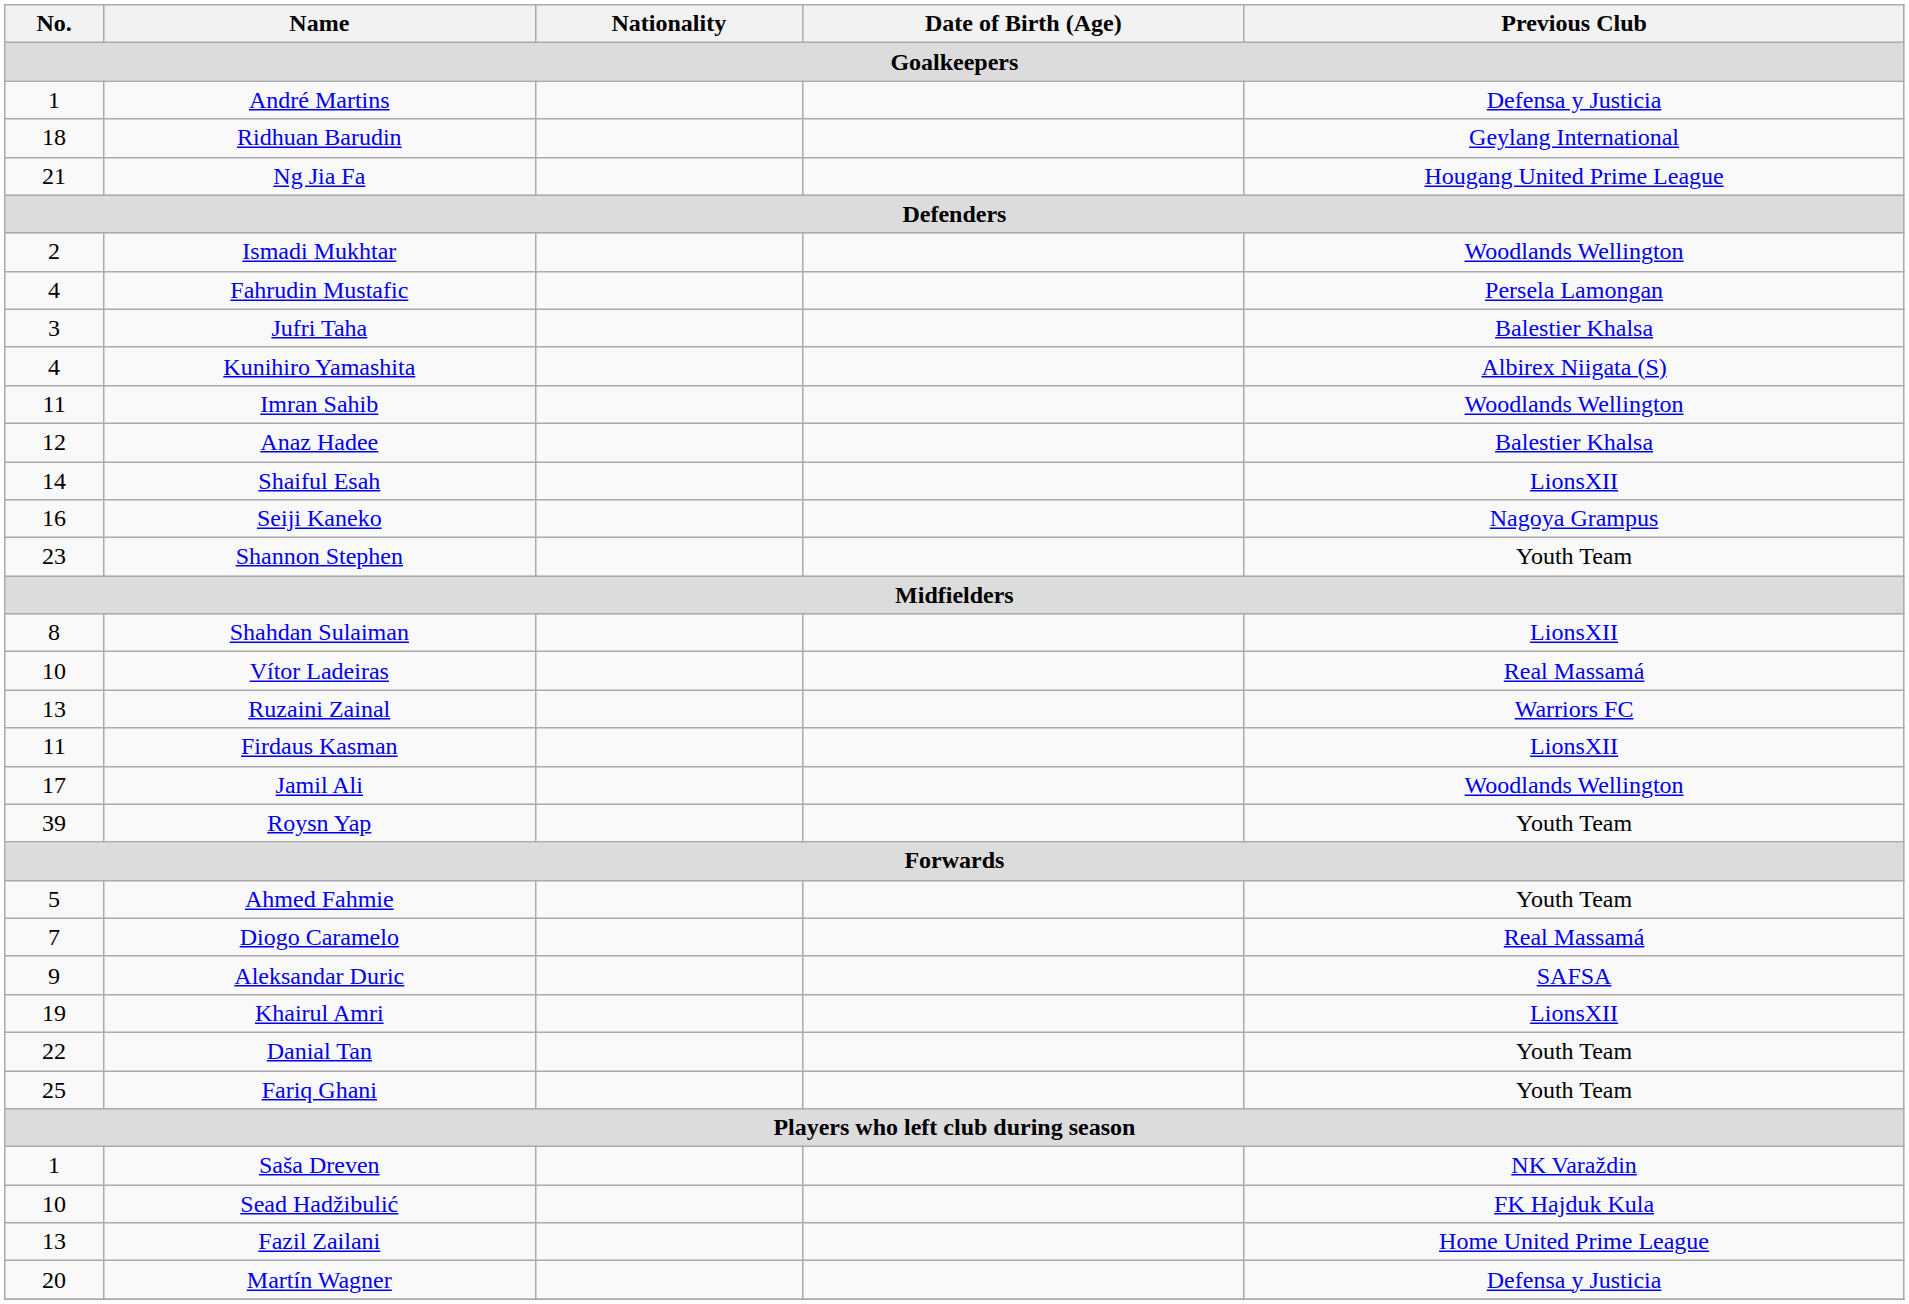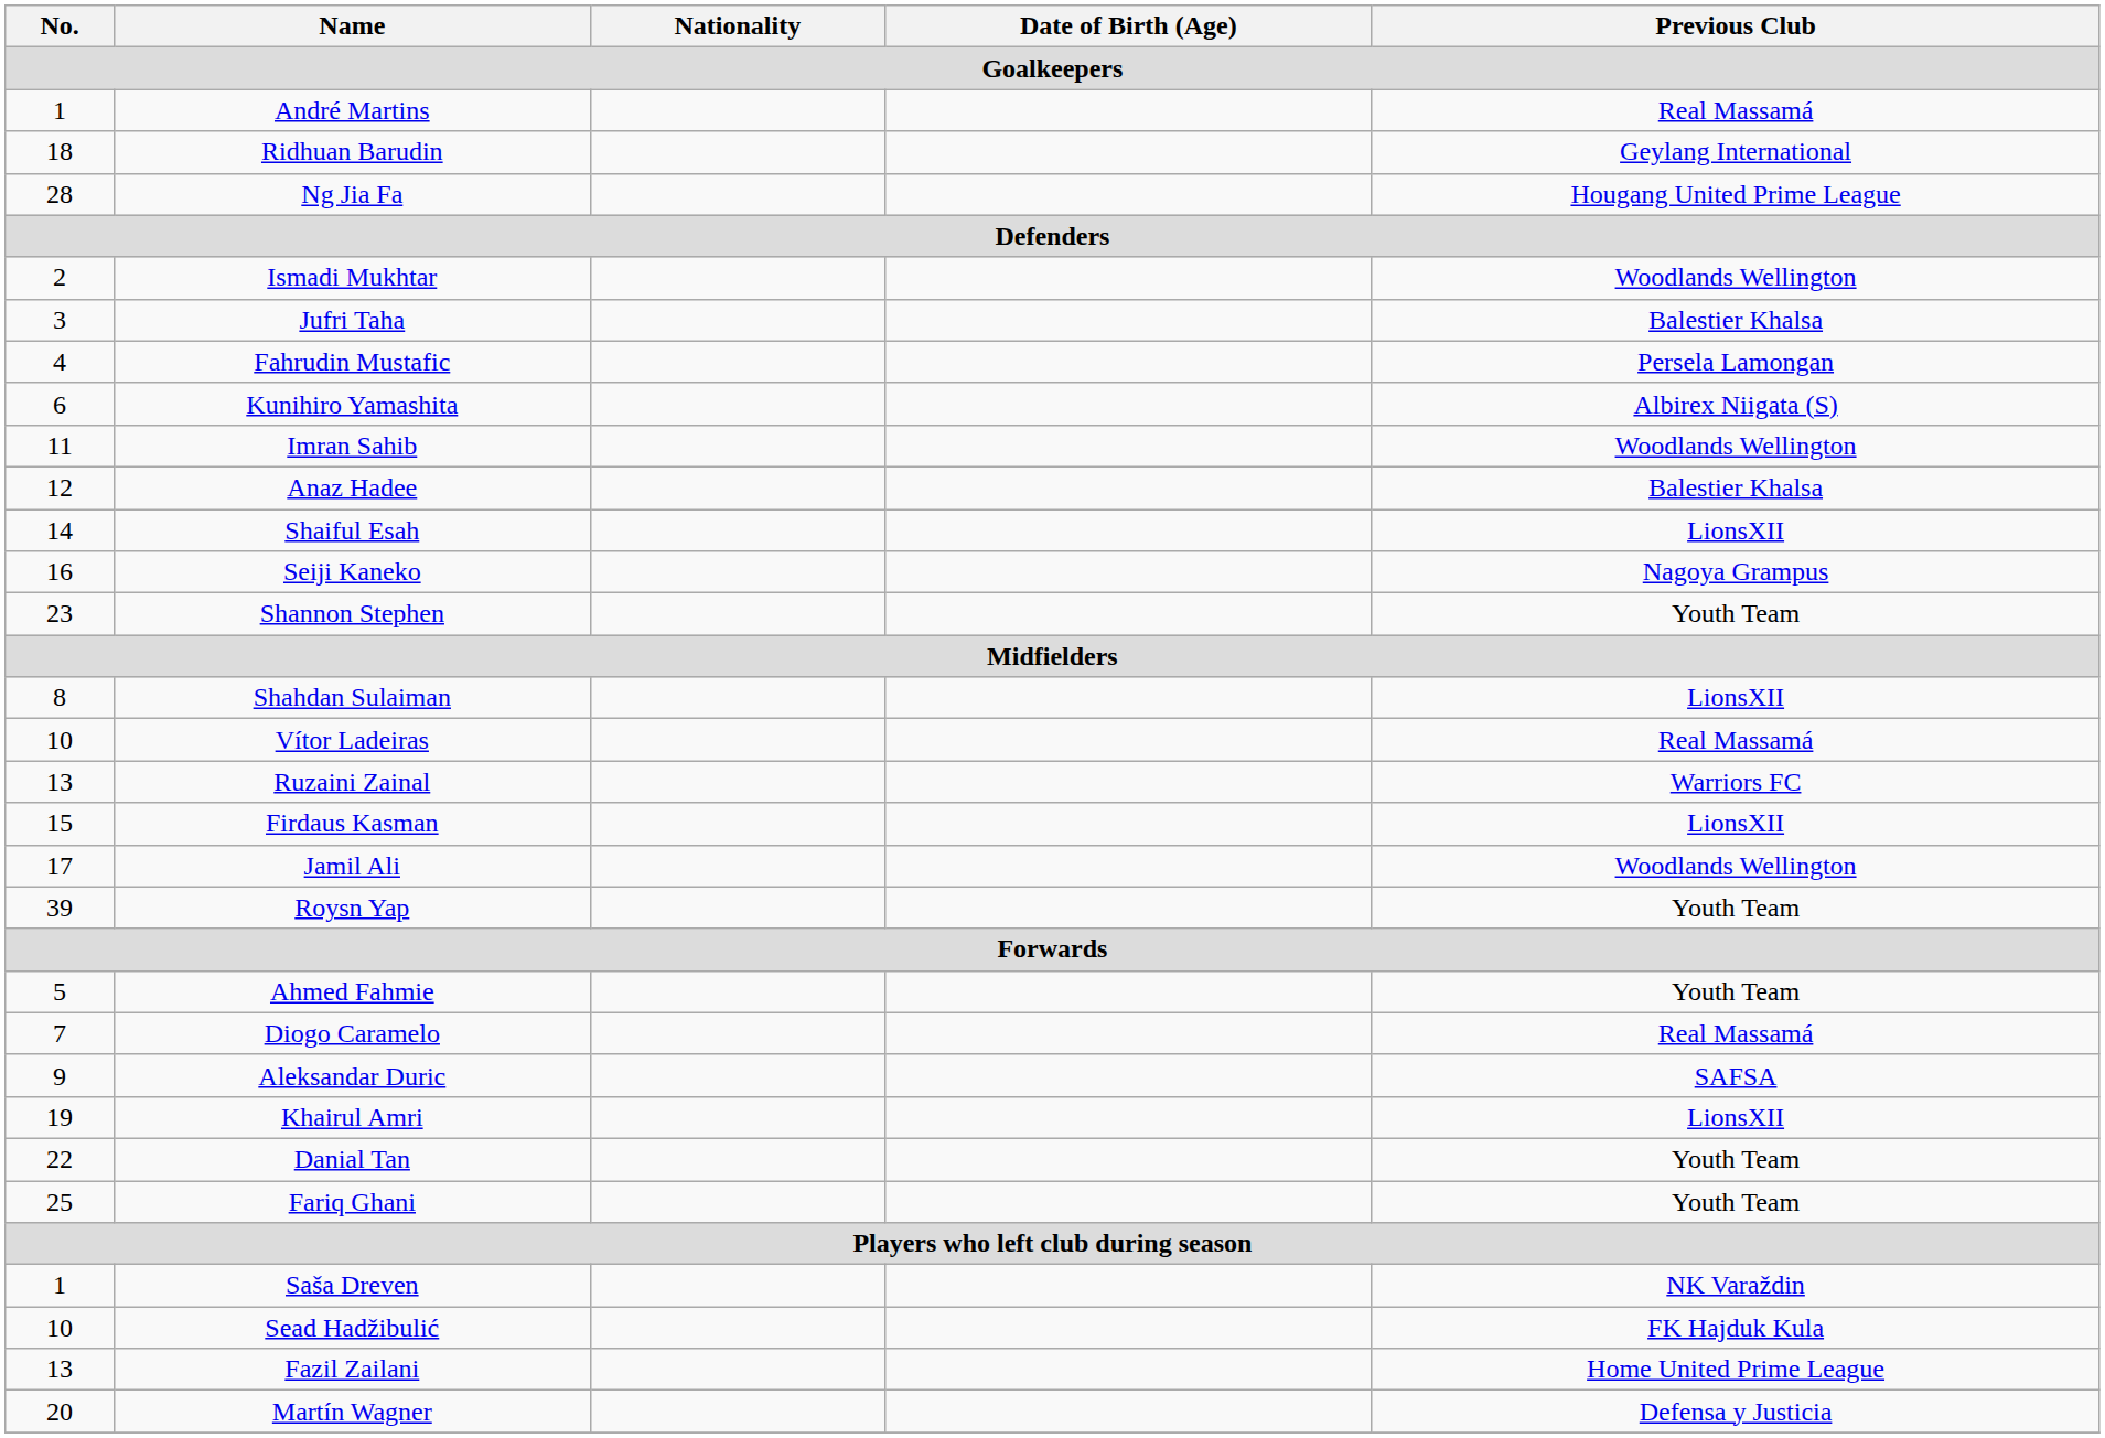 <table class="wikitable" style="text-align:center; font-size:100%; width:80%;">
 <tr>
 <th style="background:#yellow; color:black; text-align:center;">No.</th>
 <th style="background:#yellow; color:black; text-align:center;">Name</th>
 <th style="background:#yellow; color:black; text-align:center;">Nationality</th>
 <th style="background:#yellow; color:black; text-align:center;">Date of Birth (Age)</th>
 <th style="background:#yellow; color:black; text-align:center;">Previous Club</th>
 </tr>
 <tr>
 <th colspan="5" style="background:#dcdcdc; text-align:center;">Goalkeepers</th>
 </tr>
 <tr>
 <td>1</td>
 <td><a href='#'>André Martins</a></td>
 <td></td>
 <td></td>
-<td> <a href='#'>Defensa y Justicia</a></td>
+<td> <a href='#'>Real Massamá</a></td>
 </tr>
 <tr>
 <td>18</td>
 <td><a href='#'>Ridhuan Barudin</a></td>
 <td></td>
 <td></td>
 <td> <a href='#'>Geylang International</a></td>
 </tr>
 <tr>
-<td>21</td>
+<td>28</td>
 <td><a href='#'>Ng Jia Fa</a></td>
 <td></td>
 <td></td>
 <td> <a href='#'>Hougang United Prime League</a></td>
 </tr>
 <tr>
 <th colspan="5" style="background:#dcdcdc; text-align:center;">Defenders</th>
 </tr>
 <tr>
 <td>2</td>
 <td><a href='#'>Ismadi Mukhtar</a></td>
 <td></td>
 <td></td>
 <td> <a href='#'>Woodlands Wellington</a></td>
 </tr>
 <tr>
-<td>4</td>
-<td><a href='#'>Fahrudin Mustafic</a></td>
-<td></td>
-<td></td>
-<td> <a href='#'>Persela Lamongan</a></td>
-</tr>
-<tr>
 <td>3</td>
 <td><a href='#'>Jufri Taha</a></td>
 <td></td>
 <td></td>
 <td> <a href='#'>Balestier Khalsa</a></td>
 </tr>
 <tr>
 <td>4</td>
+<td><a href='#'>Fahrudin Mustafic</a></td>
+<td></td>
+<td></td>
+<td> <a href='#'>Persela Lamongan</a></td>
+</tr>
+<tr>
+<td>6</td>
 <td><a href='#'>Kunihiro Yamashita</a></td>
 <td></td>
 <td></td>
 <td> <a href='#'>Albirex Niigata (S)</a></td>
 </tr>
 <tr>
 <td>11</td>
 <td><a href='#'>Imran Sahib</a></td>
 <td></td>
 <td></td>
 <td> <a href='#'>Woodlands Wellington</a></td>
 </tr>
 <tr>
 <td>12</td>
 <td><a href='#'>Anaz Hadee</a></td>
 <td></td>
 <td></td>
 <td> <a href='#'>Balestier Khalsa</a></td>
 </tr>
 <tr>
 <td>14</td>
 <td><a href='#'>Shaiful Esah</a></td>
 <td></td>
 <td></td>
 <td> <a href='#'>LionsXII</a></td>
 </tr>
 <tr>
 <td>16</td>
 <td><a href='#'>Seiji Kaneko</a></td>
 <td></td>
 <td></td>
 <td> <a href='#'>Nagoya Grampus</a></td>
 </tr>
 <tr>
 <td>23</td>
 <td><a href='#'>Shannon Stephen</a></td>
 <td></td>
 <td></td>
 <td>Youth Team</td>
 </tr>
 <tr>
 <th colspan="5" style="background:#dcdcdc; text-align:center;">Midfielders</th>
 </tr>
 <tr>
 <td>8</td>
 <td><a href='#'>Shahdan Sulaiman</a></td>
 <td></td>
 <td></td>
 <td> <a href='#'>LionsXII</a></td>
 </tr>
 <tr>
 <td>10</td>
 <td><a href='#'>Vítor Ladeiras</a></td>
 <td></td>
 <td></td>
 <td> <a href='#'>Real Massamá</a></td>
 </tr>
 <tr>
 <td>13</td>
 <td><a href='#'>Ruzaini Zainal</a></td>
 <td></td>
 <td></td>
 <td> <a href='#'>Warriors FC</a></td>
 </tr>
 <tr>
-<td>11</td>
+<td>15</td>
 <td><a href='#'>Firdaus Kasman</a></td>
 <td></td>
 <td></td>
 <td> <a href='#'>LionsXII</a></td>
 </tr>
 <tr>
 <td>17</td>
 <td><a href='#'>Jamil Ali</a></td>
 <td></td>
 <td></td>
 <td> <a href='#'>Woodlands Wellington</a></td>
 </tr>
 <tr>
 <td>39</td>
 <td><a href='#'>Roysn Yap</a></td>
 <td></td>
 <td></td>
 <td>Youth Team</td>
 </tr>
 <tr>
 <th colspan="5" style="background:#dcdcdc; text-align:center;">Forwards</th>
 </tr>
 <tr>
 <td>5</td>
 <td><a href='#'>Ahmed Fahmie</a></td>
 <td></td>
 <td></td>
 <td>Youth Team</td>
 </tr>
 <tr>
 <td>7</td>
 <td><a href='#'>Diogo Caramelo</a></td>
 <td></td>
 <td></td>
 <td> <a href='#'>Real Massamá</a></td>
 </tr>
 <tr>
 <td>9</td>
 <td><a href='#'>Aleksandar Duric</a></td>
 <td></td>
 <td></td>
 <td> <a href='#'>SAFSA</a></td>
 </tr>
 <tr>
 <td>19</td>
 <td><a href='#'>Khairul Amri</a></td>
 <td></td>
 <td></td>
 <td> <a href='#'>LionsXII</a></td>
 </tr>
 <tr>
 <td>22</td>
 <td><a href='#'>Danial Tan</a></td>
 <td></td>
 <td></td>
 <td>Youth Team</td>
 </tr>
 <tr>
 <td>25</td>
 <td><a href='#'>Fariq Ghani</a></td>
 <td></td>
 <td></td>
 <td>Youth Team</td>
 </tr>
 <tr>
 <th colspan="5" style="background:#dcdcdc; text-align:center;">Players who left club during season</th>
 </tr>
 <tr>
 <td>1</td>
 <td><a href='#'>Saša Dreven</a></td>
 <td></td>
 <td></td>
 <td> <a href='#'>NK Varaždin</a></td>
 </tr>
 <tr>
 <td>10</td>
 <td><a href='#'>Sead Hadžibulić</a></td>
 <td></td>
 <td></td>
 <td> <a href='#'>FK Hajduk Kula</a></td>
 </tr>
 <tr>
 <td>13</td>
 <td><a href='#'>Fazil Zailani</a></td>
 <td></td>
 <td></td>
 <td> <a href='#'>Home United Prime League</a></td>
 </tr>
 <tr>
 <td>20</td>
 <td><a href='#'>Martín Wagner</a></td>
 <td></td>
 <td></td>
 <td> <a href='#'>Defensa y Justicia</a></td>
 </tr>
 <tr>
 </tr>
 </table>
